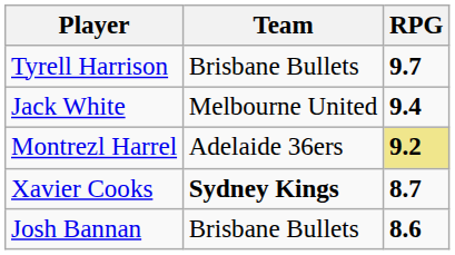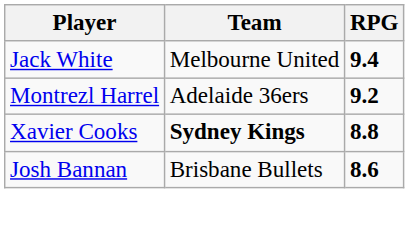 <table class="wikitable">
 <tr>
 <th>Player</th>
 <th>Team</th>
 <th>RPG</th>
-</tr>
-<tr>
-<td><a href='#'>Tyrell Harrison</a></td>
-<td><a href='#'></a> Brisbane Bullets</td>
-<td><strong>9.7</strong></td>
 </tr>
 <tr>
 <td><a href='#'>Jack White</a></td>
 <td><a href='#'></a> Melbourne United</td>
 <td><strong>9.4</strong></td>
 </tr>
 <tr>
 <td><a href='#'>Montrezl Harrel</a></td>
 <td><a href='#'></a> Adelaide 36ers</td>
-<td style="background: khaki;"><strong>9.2</strong></td>
+<td><strong>9.2</strong></td>
 </tr>
 <tr>
 <td><a href='#'>Xavier Cooks</a></td>
 <td><strong><a href='#'></a> Sydney Kings</strong></td>
-<td><strong>8.7</strong></td>
+<td><strong>8.8</strong></td>
 </tr>
 <tr>
 <td><a href='#'>Josh Bannan</a></td>
 <td><a href='#'></a> Brisbane Bullets</td>
 <td><strong>8.6</strong></td>
 </tr>
 </table>
